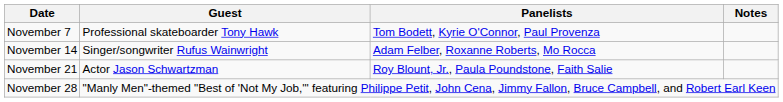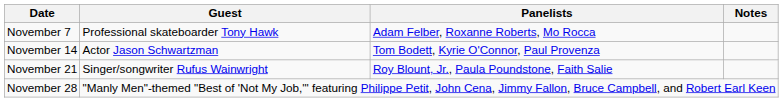 <table class="wikitable">
 <tr>
 <th>Date</th>
 <th>Guest</th>
 <th>Panelists</th>
 <th>Notes</th>
 </tr>
 <tr>
 <td>November 7</td>
 <td>Professional skateboarder <a href='#'>Tony Hawk</a></td>
+<td><a href='#'>Adam Felber</a>, <a href='#'>Roxanne Roberts</a>, <a href='#'>Mo Rocca</a></td>
+<td></td>
+</tr>
+<tr>
+<td>November 14</td>
+<td>Actor <a href='#'>Jason Schwartzman</a></td>
 <td><a href='#'>Tom Bodett</a>, <a href='#'>Kyrie O'Connor</a>, <a href='#'>Paul Provenza</a></td>
 <td></td>
 </tr>
 <tr>
-<td>November 14</td>
+<td>November 21</td>
 <td>Singer/songwriter <a href='#'>Rufus Wainwright</a></td>
-<td><a href='#'>Adam Felber</a>, <a href='#'>Roxanne Roberts</a>, <a href='#'>Mo Rocca</a></td>
-<td></td>
-</tr>
-<tr>
-<td>November 21</td>
-<td>Actor <a href='#'>Jason Schwartzman</a></td>
 <td><a href='#'>Roy Blount, Jr.</a>, <a href='#'>Paula Poundstone</a>, <a href='#'>Faith Salie</a></td>
 <td></td>
 </tr>
 <tr>
 <td>November 28</td>
 <td colspan=3>"Manly Men"-themed "Best of 'Not My Job,'" featuring <a href='#'>Philippe Petit</a>, <a href='#'>John Cena</a>, <a href='#'>Jimmy Fallon</a>, <a href='#'>Bruce Campbell</a>, and <a href='#'>Robert Earl Keen</a></td>
 </tr>
 </table>
